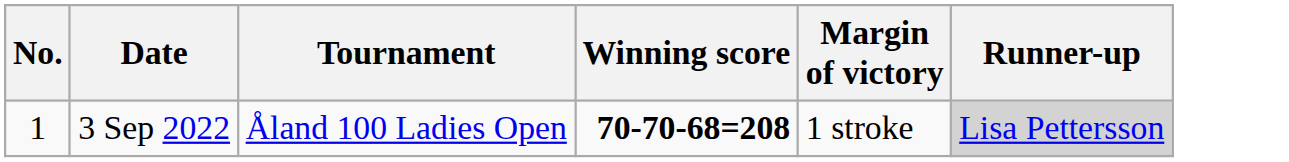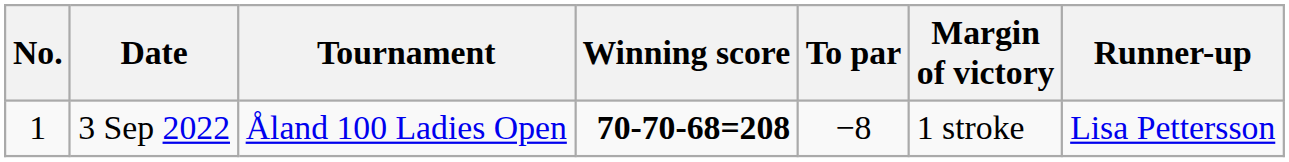 <table class="wikitable" style="font-size:95%;">
 <tr>
 <th>No.</th>
 <th>Date</th>
 <th>Tournament</th>
 <th>Winning score</th>
+<th>To par</th>
 <th>Margin<br>of victory</th>
 <th>Runner-up</th>
 </tr>
 <tr>
 <td align=center>1</td>
 <td align=right>3 Sep <a href='#'>2022</a></td>
 <td><a href='#'>Åland 100 Ladies Open</a></td>
 <td align=right><strong>70-70-68=208</strong></td>
+<td align=center>−8</td>
 <td>1 stroke</td>
-<td style="background: lightgrey;"> <a href='#'>Lisa Pettersson</a></td>
+<td> <a href='#'>Lisa Pettersson</a></td>
 </tr>
 </table>
